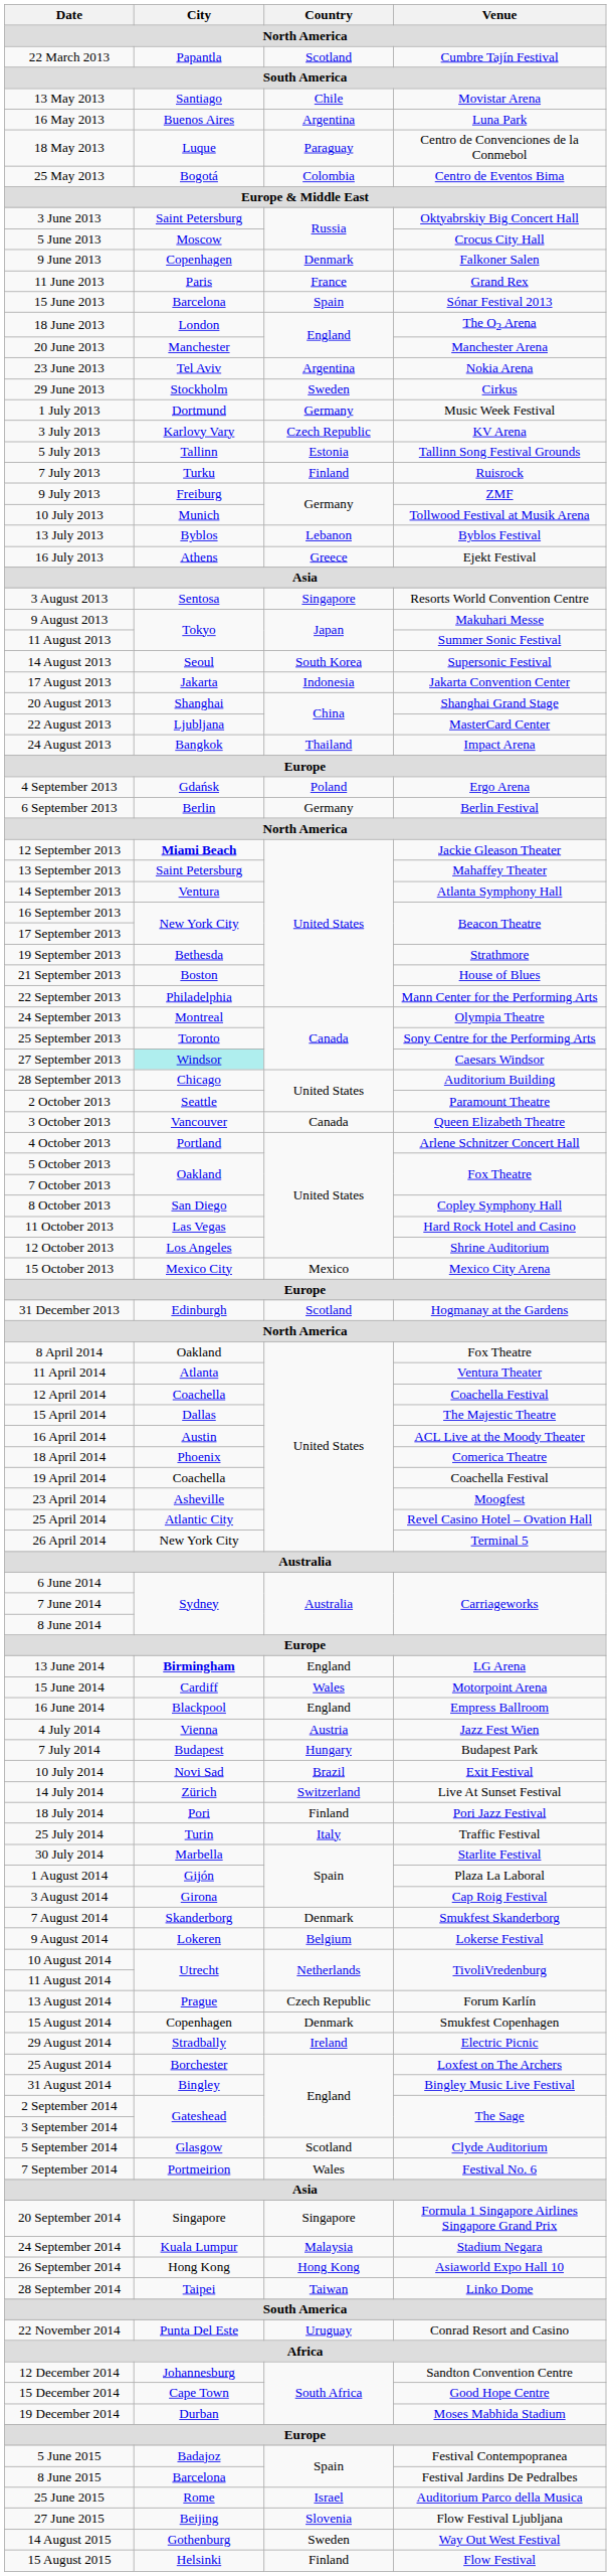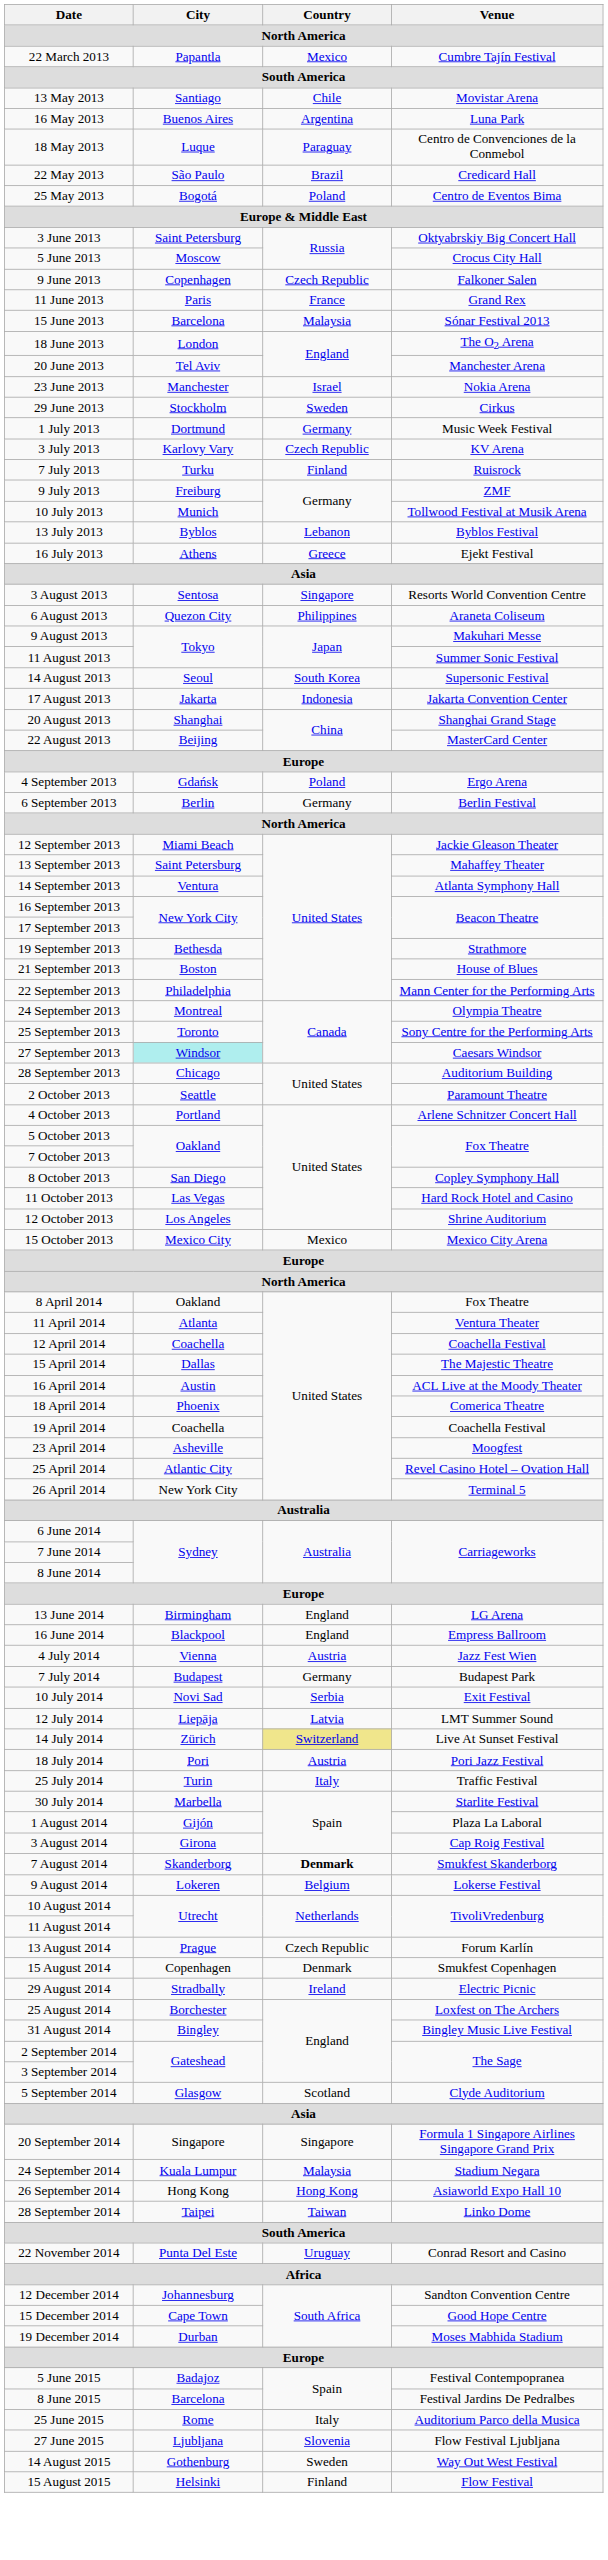 <table class="wikitable" style="text-align:center">
 <tr>
 <th style="width:150px;">Date</th>
 <th style="width:150px;">City</th>
 <th style="width:150px;">Country</th>
 <th style="width:250px;">Venue</th>
 </tr>
 <tr bgcolor="#DDDDDD">
 <td colspan=4><strong>North America</strong></td>
 </tr>
 <tr>
 <td>22 March 2013</td>
 <td><a href='#'>Papantla</a></td>
-<td><a href='#'>Scotland</a></td>
+<td><a href='#'>Mexico</a></td>
 <td><a href='#'>Cumbre Tajín Festival</a></td>
 </tr>
 <tr bgcolor="#DDDDDD">
 <td colspan=4><strong>South America</strong></td>
 </tr>
 <tr>
 <td>13 May 2013</td>
 <td><a href='#'>Santiago</a></td>
 <td><a href='#'>Chile</a></td>
 <td><a href='#'>Movistar Arena</a></td>
 </tr>
 <tr>
 <td>16 May 2013</td>
 <td><a href='#'>Buenos Aires</a></td>
 <td><a href='#'>Argentina</a></td>
 <td><a href='#'>Luna Park</a></td>
 </tr>
 <tr>
 <td>18 May 2013</td>
 <td><a href='#'>Luque</a></td>
 <td><a href='#'>Paraguay</a></td>
 <td>Centro de Convenciones de la Conmebol</td>
 </tr>
 <tr>
+<td>22 May 2013</td>
+<td><a href='#'>São Paulo</a></td>
+<td><a href='#'>Brazil</a></td>
+<td><a href='#'>Credicard Hall</a></td>
+</tr>
+<tr>
 <td>25 May 2013</td>
 <td><a href='#'>Bogotá</a></td>
-<td><a href='#'>Colombia</a></td>
+<td><a href='#'>Poland</a></td>
 <td><a href='#'>Centro de Eventos Bima</a></td>
 </tr>
 <tr bgcolor="#DDDDDD">
 <td colspan=4><strong>Europe & Middle East</strong></td>
 </tr>
 <tr>
 <td>3 June 2013</td>
 <td><a href='#'>Saint Petersburg</a></td>
 <td rowspan="2"><a href='#'>Russia</a></td>
 <td><a href='#'>Oktyabrskiy Big Concert Hall</a></td>
 </tr>
 <tr>
 <td>5 June 2013</td>
 <td><a href='#'>Moscow</a></td>
 <td><a href='#'>Crocus City Hall</a></td>
 </tr>
 <tr>
 <td>9 June 2013</td>
 <td><a href='#'>Copenhagen</a></td>
-<td><a href='#'>Denmark</a></td>
+<td><a href='#'>Czech Republic</a></td>
 <td><a href='#'>Falkoner Salen</a></td>
 </tr>
 <tr>
 <td>11 June 2013</td>
 <td><a href='#'>Paris</a></td>
 <td><a href='#'>France</a></td>
 <td><a href='#'>Grand Rex</a></td>
 </tr>
 <tr>
 <td>15 June 2013</td>
 <td><a href='#'>Barcelona</a></td>
-<td><a href='#'>Spain</a></td>
+<td><a href='#'>Malaysia</a></td>
 <td><a href='#'>Sónar Festival 2013</a></td>
 </tr>
 <tr>
 <td>18 June 2013</td>
 <td><a href='#'>London</a></td>
 <td rowspan="2"><a href='#'>England</a></td>
 <td><a href='#'>The O<sub>2</sub> Arena</a></td>
 </tr>
 <tr>
 <td>20 June 2013</td>
-<td><a href='#'>Manchester</a></td>
+<td><a href='#'>Tel Aviv</a></td>
 <td><a href='#'>Manchester Arena</a></td>
 </tr>
 <tr>
 <td>23 June 2013</td>
-<td><a href='#'>Tel Aviv</a></td>
-<td><a href='#'>Argentina</a></td>
+<td><a href='#'>Manchester</a></td>
+<td><a href='#'>Israel</a></td>
 <td><a href='#'>Nokia Arena</a></td>
 </tr>
 <tr>
 <td>29 June 2013</td>
 <td><a href='#'>Stockholm</a></td>
 <td><a href='#'>Sweden</a></td>
 <td><a href='#'>Cirkus</a></td>
 </tr>
 <tr>
 <td>1 July 2013</td>
 <td><a href='#'>Dortmund</a></td>
 <td><a href='#'>Germany</a></td>
 <td>Music Week Festival</td>
 </tr>
 <tr>
 <td>3 July 2013</td>
 <td><a href='#'>Karlovy Vary</a></td>
 <td><a href='#'>Czech Republic</a></td>
 <td><a href='#'>KV Arena</a></td>
-</tr>
-<tr>
-<td>5 July 2013</td>
-<td><a href='#'>Tallinn</a></td>
-<td><a href='#'>Estonia</a></td>
-<td><a href='#'>Tallinn Song Festival Grounds</a></td>
 </tr>
 <tr>
 <td>7 July 2013</td>
 <td><a href='#'>Turku</a></td>
 <td><a href='#'>Finland</a></td>
 <td><a href='#'>Ruisrock</a></td>
 </tr>
 <tr>
 <td>9 July 2013</td>
 <td><a href='#'>Freiburg</a></td>
 <td rowspan="2">Germany</td>
 <td><a href='#'>ZMF</a></td>
 </tr>
 <tr>
 <td>10 July 2013</td>
 <td><a href='#'>Munich</a></td>
 <td><a href='#'>Tollwood Festival at Musik Arena</a></td>
 </tr>
 <tr>
 <td>13 July 2013</td>
 <td><a href='#'>Byblos</a></td>
 <td><a href='#'>Lebanon</a></td>
 <td><a href='#'>Byblos Festival</a></td>
 </tr>
 <tr>
 <td>16 July 2013</td>
 <td><a href='#'>Athens</a></td>
 <td><a href='#'>Greece</a></td>
 <td>Ejekt Festival</td>
 </tr>
 <tr bgcolor="#DDDDDD">
 <td colspan=4><strong>Asia</strong></td>
 </tr>
 <tr>
 <td>3 August 2013</td>
 <td><a href='#'>Sentosa</a></td>
 <td><a href='#'>Singapore</a></td>
 <td>Resorts World Convention Centre</td>
 </tr>
 <tr>
+<td>6 August 2013</td>
+<td><a href='#'>Quezon City</a></td>
+<td><a href='#'>Philippines</a></td>
+<td><a href='#'>Araneta Coliseum</a></td>
+</tr>
+<tr>
 <td>9 August 2013</td>
 <td rowspan="2"><a href='#'>Tokyo</a></td>
 <td rowspan="2"><a href='#'>Japan</a></td>
 <td><a href='#'>Makuhari Messe</a></td>
 </tr>
 <tr>
 <td>11 August 2013</td>
 <td><a href='#'>Summer Sonic Festival</a></td>
 </tr>
 <tr>
 <td>14 August 2013</td>
 <td><a href='#'>Seoul</a></td>
 <td><a href='#'>South Korea</a></td>
 <td><a href='#'>Supersonic Festival</a></td>
 </tr>
 <tr>
 <td>17 August 2013</td>
 <td><a href='#'>Jakarta</a></td>
 <td><a href='#'>Indonesia</a></td>
 <td><a href='#'>Jakarta Convention Center</a></td>
 </tr>
 <tr>
 <td>20 August 2013</td>
 <td><a href='#'>Shanghai</a></td>
 <td rowspan="2"><a href='#'>China</a></td>
 <td><a href='#'>Shanghai Grand Stage</a></td>
 </tr>
 <tr>
 <td>22 August 2013</td>
-<td><a href='#'>Ljubljana</a></td>
+<td><a href='#'>Beijing</a></td>
 <td><a href='#'>MasterCard Center</a></td>
-</tr>
-<tr>
-<td>24 August 2013</td>
-<td><a href='#'>Bangkok</a></td>
-<td><a href='#'>Thailand</a></td>
-<td><a href='#'>Impact Arena</a></td>
 </tr>
 <tr bgcolor="#DDDDDD">
 <td colspan=4><strong>Europe</strong></td>
 </tr>
 <tr>
 <td>4 September 2013</td>
 <td><a href='#'>Gdańsk</a></td>
 <td><a href='#'>Poland</a></td>
 <td><a href='#'>Ergo Arena</a></td>
 </tr>
 <tr>
 <td>6 September 2013</td>
 <td><a href='#'>Berlin</a></td>
 <td>Germany</td>
 <td><a href='#'>Berlin Festival</a></td>
 </tr>
 <tr bgcolor="#DDDDDD">
 <td colspan=4><strong>North America</strong></td>
 </tr>
 <tr>
 <td>12 September 2013</td>
-<td><strong><a href='#'>Miami Beach</a></strong></td>
+<td><a href='#'>Miami Beach</a></td>
 <td rowspan="8"><a href='#'>United States</a></td>
 <td><a href='#'>Jackie Gleason Theater</a></td>
 </tr>
 <tr>
 <td>13 September 2013</td>
 <td><a href='#'>Saint Petersburg</a></td>
 <td><a href='#'>Mahaffey Theater</a></td>
 </tr>
 <tr>
 <td>14 September 2013</td>
 <td><a href='#'>Ventura</a></td>
 <td><a href='#'>Atlanta Symphony Hall</a></td>
 </tr>
 <tr>
 <td>16 September 2013</td>
 <td rowspan="2"><a href='#'>New York City</a></td>
 <td rowspan="2"><a href='#'>Beacon Theatre</a></td>
 </tr>
 <tr>
 <td>17 September 2013</td>
 </tr>
 <tr>
 <td>19 September 2013</td>
 <td><a href='#'>Bethesda</a></td>
 <td><a href='#'>Strathmore</a></td>
 </tr>
 <tr>
 <td>21 September 2013</td>
 <td><a href='#'>Boston</a></td>
 <td><a href='#'>House of Blues</a></td>
 </tr>
 <tr>
 <td>22 September 2013</td>
 <td><a href='#'>Philadelphia</a></td>
 <td><a href='#'>Mann Center for the Performing Arts</a></td>
 </tr>
 <tr>
 <td>24 September 2013</td>
 <td><a href='#'>Montreal</a></td>
 <td rowspan="3"><a href='#'>Canada</a></td>
 <td><a href='#'>Olympia Theatre</a></td>
 </tr>
 <tr>
 <td>25 September 2013</td>
 <td><a href='#'>Toronto</a></td>
 <td><a href='#'>Sony Centre for the Performing Arts</a></td>
 </tr>
 <tr>
 <td>27 September 2013</td>
 <td style="background: paleturquoise;"><a href='#'>Windsor</a></td>
 <td><a href='#'>Caesars Windsor</a></td>
 </tr>
 <tr>
 <td>28 September 2013</td>
 <td><a href='#'>Chicago</a></td>
 <td rowspan="2">United States</td>
 <td><a href='#'>Auditorium Building</a></td>
 </tr>
 <tr>
 <td>2 October 2013</td>
 <td><a href='#'>Seattle</a></td>
 <td><a href='#'>Paramount Theatre</a></td>
 </tr>
 <tr>
-<td>3 October 2013</td>
-<td><a href='#'>Vancouver</a></td>
-<td>Canada</td>
-<td><a href='#'>Queen Elizabeth Theatre</a></td>
-</tr>
-<tr>
 <td>4 October 2013</td>
 <td><a href='#'>Portland</a></td>
 <td rowspan="6">United States</td>
 <td><a href='#'>Arlene Schnitzer Concert Hall</a></td>
 </tr>
 <tr>
 <td>5 October 2013</td>
 <td rowspan="2"><a href='#'>Oakland</a></td>
 <td rowspan="2"><a href='#'>Fox Theatre</a></td>
 </tr>
 <tr>
 <td>7 October 2013</td>
 </tr>
 <tr>
 <td>8 October 2013</td>
 <td><a href='#'>San Diego</a></td>
 <td><a href='#'>Copley Symphony Hall</a></td>
 </tr>
 <tr>
 <td>11 October 2013</td>
 <td><a href='#'>Las Vegas</a></td>
 <td><a href='#'>Hard Rock Hotel and Casino</a></td>
 </tr>
 <tr>
 <td>12 October 2013</td>
 <td><a href='#'>Los Angeles</a></td>
 <td><a href='#'>Shrine Auditorium</a></td>
 </tr>
 <tr>
 <td>15 October 2013</td>
 <td><a href='#'>Mexico City</a></td>
 <td>Mexico</td>
 <td><a href='#'>Mexico City Arena</a></td>
 </tr>
 <tr bgcolor="#DDDDDD">
 <td colspan=4><strong>Europe</strong></td>
-</tr>
-<tr>
-<td>31 December 2013</td>
-<td><a href='#'>Edinburgh</a></td>
-<td><a href='#'>Scotland</a></td>
-<td><a href='#'>Hogmanay at the Gardens</a></td>
 </tr>
 <tr bgcolor="#DDDDDD">
 <td colspan=4><strong>North America</strong></td>
 </tr>
 <tr>
 <td>8 April 2014</td>
 <td>Oakland</td>
 <td rowspan="10">United States</td>
 <td>Fox Theatre</td>
 </tr>
 <tr>
 <td>11 April 2014</td>
 <td><a href='#'>Atlanta</a></td>
 <td><a href='#'>Ventura Theater</a></td>
 </tr>
 <tr>
 <td>12 April 2014</td>
 <td><a href='#'>Coachella</a></td>
 <td><a href='#'>Coachella Festival</a></td>
 </tr>
 <tr>
 <td>15 April 2014</td>
 <td><a href='#'>Dallas</a></td>
 <td><a href='#'>The Majestic Theatre</a></td>
 </tr>
 <tr>
 <td>16 April 2014</td>
 <td><a href='#'>Austin</a></td>
 <td><a href='#'>ACL Live at the Moody Theater</a></td>
 </tr>
 <tr>
 <td>18 April 2014</td>
 <td><a href='#'>Phoenix</a></td>
 <td><a href='#'>Comerica Theatre</a></td>
 </tr>
 <tr>
 <td>19 April 2014</td>
 <td>Coachella</td>
 <td>Coachella Festival</td>
 </tr>
 <tr>
 <td>23 April 2014</td>
 <td><a href='#'>Asheville</a></td>
 <td><a href='#'>Moogfest</a></td>
 </tr>
 <tr>
 <td>25 April 2014</td>
 <td><a href='#'>Atlantic City</a></td>
 <td><a href='#'>Revel Casino Hotel – Ovation Hall</a></td>
 </tr>
 <tr>
 <td>26 April 2014</td>
 <td>New York City</td>
 <td><a href='#'>Terminal 5</a></td>
 </tr>
 <tr bgcolor="#DDDDDD">
 <td colspan=4><strong>Australia</strong></td>
 </tr>
 <tr>
 <td>6 June 2014</td>
 <td rowspan="3"><a href='#'>Sydney</a></td>
 <td rowspan="3"><a href='#'>Australia</a></td>
 <td rowspan="3"><a href='#'>Carriageworks</a></td>
 </tr>
 <tr>
 <td>7 June 2014</td>
 </tr>
 <tr>
 <td>8 June 2014</td>
 </tr>
 <tr bgcolor="#DDDDDD">
 <td colspan=4><strong>Europe</strong></td>
 </tr>
 <tr>
 <td>13 June 2014</td>
-<td><strong><a href='#'>Birmingham</a></strong></td>
+<td><a href='#'>Birmingham</a></td>
 <td>England</td>
 <td><a href='#'>LG Arena</a></td>
-</tr>
-<tr>
-<td>15 June 2014</td>
-<td><a href='#'>Cardiff</a></td>
-<td><a href='#'>Wales</a></td>
-<td><a href='#'>Motorpoint Arena</a></td>
 </tr>
 <tr>
 <td>16 June 2014</td>
 <td><a href='#'>Blackpool</a></td>
 <td>England</td>
 <td><a href='#'>Empress Ballroom</a></td>
 </tr>
 <tr>
 <td>4 July 2014</td>
 <td><a href='#'>Vienna</a></td>
 <td><a href='#'>Austria</a></td>
 <td><a href='#'>Jazz Fest Wien</a></td>
 </tr>
 <tr>
 <td>7 July 2014</td>
 <td><a href='#'>Budapest</a></td>
-<td><a href='#'>Hungary</a></td>
+<td>Germany</td>
 <td>Budapest Park</td>
 </tr>
 <tr>
 <td>10 July 2014</td>
 <td><a href='#'>Novi Sad</a></td>
-<td><a href='#'>Brazil</a></td>
+<td><a href='#'>Serbia</a></td>
 <td><a href='#'>Exit Festival</a></td>
+</tr>
+<tr>
+<td>12 July 2014</td>
+<td><a href='#'>Liepāja</a></td>
+<td><a href='#'>Latvia</a></td>
+<td>LMT Summer Sound</td>
 </tr>
 <tr>
 <td>14 July 2014</td>
 <td><a href='#'>Zürich</a></td>
-<td><a href='#'>Switzerland</a></td>
+<td style="background: khaki;"><a href='#'>Switzerland</a></td>
 <td>Live At Sunset Festival</td>
 </tr>
 <tr>
 <td>18 July 2014</td>
 <td><a href='#'>Pori</a></td>
-<td>Finland</td>
+<td><a href='#'>Austria</a></td>
 <td><a href='#'>Pori Jazz Festival</a></td>
 </tr>
 <tr>
 <td>25 July 2014</td>
 <td><a href='#'>Turin</a></td>
 <td><a href='#'>Italy</a></td>
 <td>Traffic Festival</td>
 </tr>
 <tr>
 <td>30 July 2014</td>
 <td><a href='#'>Marbella</a></td>
 <td rowspan="3">Spain</td>
 <td><a href='#'>Starlite Festival</a></td>
 </tr>
 <tr>
 <td>1 August 2014</td>
 <td><a href='#'>Gijón</a></td>
 <td>Plaza La Laboral</td>
 </tr>
 <tr>
 <td>3 August 2014</td>
 <td><a href='#'>Girona</a></td>
 <td><a href='#'>Cap Roig Festival</a></td>
 </tr>
 <tr>
 <td>7 August 2014</td>
 <td><a href='#'>Skanderborg</a></td>
-<td>Denmark</td>
+<td><strong>Denmark</strong></td>
 <td><a href='#'>Smukfest Skanderborg</a></td>
 </tr>
 <tr>
 <td>9 August 2014</td>
 <td><a href='#'>Lokeren</a></td>
 <td><a href='#'>Belgium</a></td>
 <td><a href='#'>Lokerse Festival</a></td>
 </tr>
 <tr>
 <td>10 August 2014</td>
 <td rowspan="2"><a href='#'>Utrecht</a></td>
 <td rowspan="2"><a href='#'>Netherlands</a></td>
 <td rowspan="2"><a href='#'>TivoliVredenburg</a></td>
 </tr>
 <tr>
 <td>11 August 2014</td>
 </tr>
 <tr>
 <td>13 August 2014</td>
 <td><a href='#'>Prague</a></td>
 <td>Czech Republic</td>
 <td>Forum Karlín</td>
 </tr>
 <tr>
 <td>15 August 2014</td>
 <td>Copenhagen</td>
 <td>Denmark</td>
 <td>Smukfest Copenhagen</td>
 </tr>
 <tr>
 <td>29 August 2014</td>
 <td><a href='#'>Stradbally</a></td>
 <td><a href='#'>Ireland</a></td>
 <td><a href='#'>Electric Picnic</a></td>
 </tr>
 <tr>
 <td>25 August 2014</td>
 <td><a href='#'>Borchester</a></td>
 <td rowspan="4">England</td>
 <td><a href='#'>Loxfest on The Archers</a></td>
 </tr>
 <tr>
 <td>31 August 2014</td>
 <td><a href='#'>Bingley</a></td>
 <td><a href='#'>Bingley Music Live Festival</a></td>
 </tr>
 <tr>
 <td>2 September 2014</td>
 <td rowspan="2"><a href='#'>Gateshead</a></td>
 <td rowspan="2"><a href='#'>The Sage</a></td>
 </tr>
 <tr>
 <td>3 September 2014</td>
 </tr>
 <tr>
 <td>5 September 2014</td>
 <td><a href='#'>Glasgow</a></td>
 <td>Scotland</td>
 <td><a href='#'>Clyde Auditorium</a></td>
-</tr>
-<tr>
-<td>7 September 2014</td>
-<td><a href='#'>Portmeirion</a></td>
-<td>Wales</td>
-<td><a href='#'>Festival No. 6</a></td>
 </tr>
 <tr bgcolor="#DDDDDD">
 <td colspan=4><strong>Asia</strong></td>
 </tr>
 <tr>
 <td>20 September 2014</td>
 <td>Singapore</td>
 <td>Singapore</td>
 <td><a href='#'>Formula 1 Singapore Airlines Singapore Grand Prix</a></td>
 </tr>
 <tr>
 <td>24 September 2014</td>
 <td><a href='#'>Kuala Lumpur</a></td>
 <td><a href='#'>Malaysia</a></td>
 <td><a href='#'>Stadium Negara</a></td>
 </tr>
 <tr>
 <td>26 September 2014</td>
 <td>Hong Kong</td>
 <td><a href='#'>Hong Kong</a></td>
 <td><a href='#'>Asiaworld Expo Hall 10</a></td>
 </tr>
 <tr>
 <td>28 September 2014</td>
 <td><a href='#'>Taipei</a></td>
 <td><a href='#'>Taiwan</a></td>
 <td><a href='#'>Linko Dome</a></td>
 </tr>
 <tr bgcolor="#DDDDDD">
 <td colspan=4><strong>South America</strong></td>
 </tr>
 <tr>
 <td>22 November 2014</td>
 <td><a href='#'>Punta Del Este</a></td>
 <td><a href='#'>Uruguay</a></td>
 <td>Conrad Resort and Casino</td>
 </tr>
 <tr bgcolor="#DDDDDD">
 <td colspan=4><strong>Africa</strong></td>
 </tr>
 <tr>
 <td>12 December 2014</td>
 <td><a href='#'>Johannesburg</a></td>
 <td rowspan="3"><a href='#'>South Africa</a></td>
 <td>Sandton Convention Centre</td>
 </tr>
 <tr>
 <td>15 December 2014</td>
 <td><a href='#'>Cape Town</a></td>
 <td><a href='#'>Good Hope Centre</a></td>
 </tr>
 <tr>
 <td>19 December 2014</td>
 <td><a href='#'>Durban</a></td>
 <td><a href='#'>Moses Mabhida Stadium</a></td>
 </tr>
 <tr bgcolor="#DDDDDD">
 <td colspan=4><strong>Europe</strong></td>
 </tr>
 <tr>
 <td>5 June 2015</td>
 <td><a href='#'>Badajoz</a></td>
 <td rowspan="2">Spain</td>
 <td>Festival Contempopranea</td>
 </tr>
 <tr>
 <td>8 June 2015</td>
 <td><a href='#'>Barcelona</a></td>
 <td>Festival Jardins De Pedralbes</td>
 </tr>
 <tr>
 <td>25 June 2015</td>
 <td><a href='#'>Rome</a></td>
-<td><a href='#'>Israel</a></td>
+<td>Italy</td>
 <td><a href='#'>Auditorium Parco della Musica</a></td>
 </tr>
 <tr>
 <td>27 June 2015</td>
-<td><a href='#'>Beijing</a></td>
+<td><a href='#'>Ljubljana</a></td>
 <td><a href='#'>Slovenia</a></td>
 <td>Flow Festival Ljubljana</td>
 </tr>
 <tr>
 <td>14 August 2015</td>
 <td><a href='#'>Gothenburg</a></td>
 <td>Sweden</td>
 <td><a href='#'>Way Out West Festival</a></td>
 </tr>
 <tr>
 <td>15 August 2015</td>
 <td><a href='#'>Helsinki</a></td>
 <td>Finland</td>
 <td><a href='#'>Flow Festival</a></td>
 </tr>
 </table>
